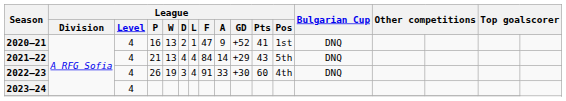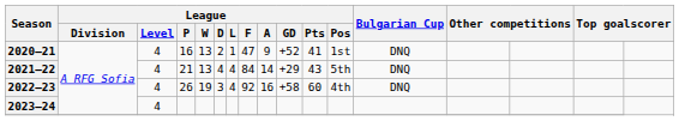 <table class="wikitable plainrowheaders sortable" style="text-align: center">
 <tr>
 <th rowspan=2>Season</th>
 <th colspan=11>League</th>
 <th rowspan=2><a href='#'>Bulgarian Cup</a><br></th>
 <th rowspan=2 colspan=2>Other competitions</th>
 <th rowspan=2 colspan=2>Top goalscorer</th>
 </tr>
 <tr>
 <th scope=col>Division</th>
 <th scope=col><a href='#'>Level</a></th>
 <th scope=col>P</th>
 <th scope=col>W</th>
 <th scope=col>D</th>
 <th scope=col>L</th>
 <th scope=col>F</th>
 <th scope=col>A</th>
 <th scope=col>GD</th>
 <th scope=col>Pts</th>
 <th scope=col data-sort-type="number">Pos</th>
 </tr>
 <tr>
 <th scope=row rowspan=1>2020–21</th>
 <td rowspan=4><em><a href='#'>A RFG Sofia</a></em></td>
 <td rowspan=1>4</td>
 <td rowspan=1>16</td>
 <td rowspan=1>13</td>
 <td rowspan=1>2</td>
 <td rowspan=1>1</td>
 <td rowspan=1>47</td>
 <td rowspan=1>9</td>
 <td rowspan=1>+52</td>
 <td rowspan=1>41</td>
 <td rowspan=1>1st</td>
 <td rowspan=1>DNQ</td>
 <td rowspan=1></td>
 <td rowspan=1></td>
 <td rowspan=1></td>
 <td rowspan=1></td>
 </tr>
 <tr>
 <th scope=row rowspan=1>2021–22</th>
 <td rowspan=1>4</td>
 <td rowspan=1>21</td>
 <td rowspan=1>13</td>
 <td rowspan=1>4</td>
 <td rowspan=1>4</td>
 <td rowspan=1>84</td>
 <td rowspan=1>14</td>
 <td rowspan=1>+29</td>
 <td rowspan=1>43</td>
 <td rowspan=1>5th</td>
 <td rowspan=1>DNQ</td>
 <td rowspan=1></td>
 <td rowspan=1></td>
 <td rowspan=1></td>
 <td rowspan=1></td>
 </tr>
 <tr>
 <th scope=row rowspan=1>2022–23</th>
 <td rowspan=1>4</td>
 <td rowspan=1>26</td>
 <td rowspan=1>19</td>
 <td rowspan=1>3</td>
 <td rowspan=1>4</td>
-<td rowspan=1>91</td>
-<td rowspan=1>33</td>
-<td rowspan=1>+30</td>
+<td rowspan=1>92</td>
+<td rowspan=1>16</td>
+<td rowspan=1>+58</td>
 <td rowspan=1>60</td>
 <td rowspan=1>4th</td>
 <td rowspan=1>DNQ</td>
 <td rowspan=1></td>
 <td rowspan=1></td>
 <td rowspan=1></td>
 <td rowspan=1></td>
 </tr>
 <tr>
 <th scope=row rowspan=1>2023–24</th>
 <td rowspan=1>4</td>
 <td rowspan=1></td>
 <td rowspan=1></td>
 <td rowspan=1></td>
 <td rowspan=1></td>
 <td rowspan=1></td>
 <td rowspan=1></td>
 <td rowspan=1></td>
 <td rowspan=1></td>
 <td rowspan=1></td>
 <td rowspan=1></td>
 <td rowspan=1></td>
 <td rowspan=1></td>
 <td rowspan=1></td>
 </tr>
 <tr>
 </tr>
 </table>
